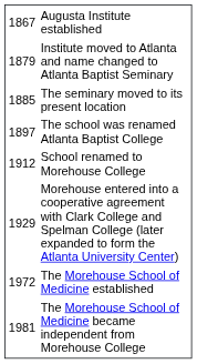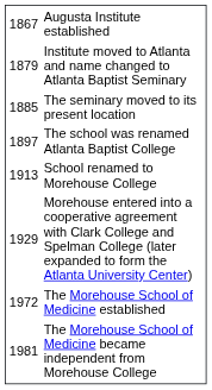 <table class="floatright" cellpadding="2" cellspacing="2" style="font-size: 90%; border:1px solid var(--background-color-inverted, #101418)">
 <tr>
 <td>1867</td>
 <td style="width:175px;">Augusta Institute established</td>
 </tr>
 <tr>
 <td>1879</td>
 <td style="width:175px;">Institute moved to Atlanta and name changed to Atlanta Baptist Seminary</td>
 </tr>
 <tr>
 <td>1885</td>
 <td style="width:175px;">The seminary moved to its present location</td>
 </tr>
 <tr>
 <td>1897</td>
 <td style="width:175px;">The school was renamed Atlanta Baptist College</td>
 </tr>
 <tr>
-<td>1912</td>
+<td>1913</td>
 <td style="width:175px;">School renamed to Morehouse College</td>
 </tr>
 <tr>
 <td>1929</td>
 <td style="width:175px;">Morehouse entered into a cooperative agreement with Clark College and Spelman College (later expanded to form the <a href='#'>Atlanta University Center</a>)</td>
 </tr>
 <tr>
 <td>1972</td>
 <td style="width:175px;">The <a href='#'>Morehouse School of Medicine</a> established</td>
 </tr>
 <tr>
 <td>1981</td>
 <td style="width:175px;">The <a href='#'>Morehouse School of Medicine</a> became independent from Morehouse College</td>
 </tr>
 </table>
